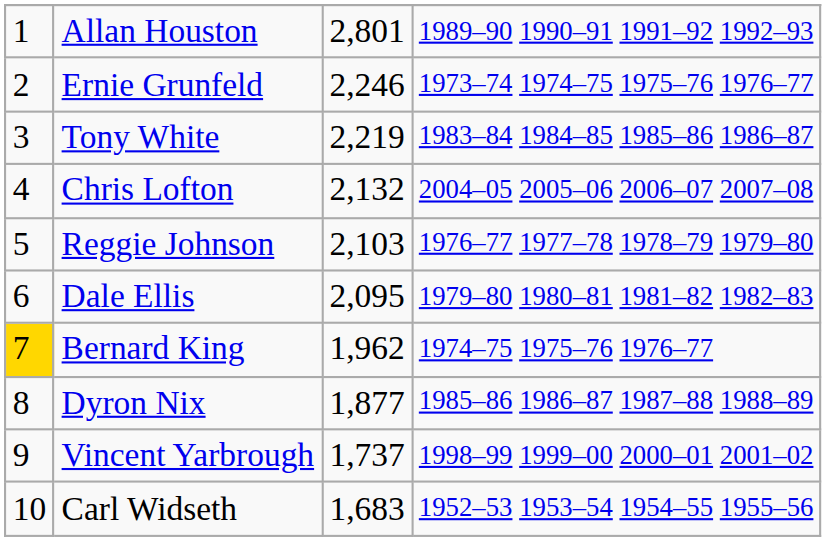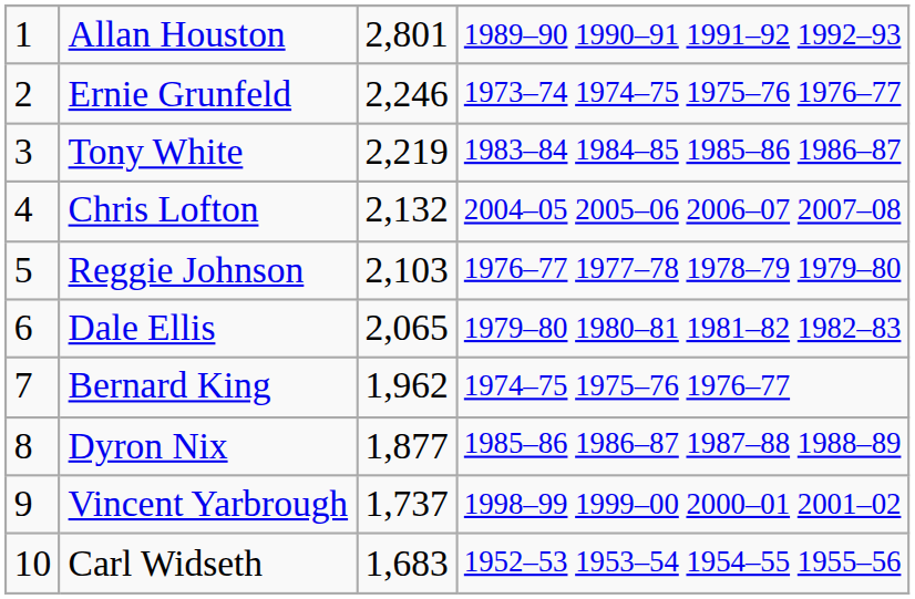 <table class="wikitable"92>
 <tr>
 </tr>
 <tr>
 <td>1</td>
 <td><a href='#'>Allan Houston</a></td>
 <td>2,801</td>
 <td style="font-size:80%;"><a href='#'>1989–90</a> <a href='#'>1990–91</a> <a href='#'>1991–92</a> <a href='#'>1992–93</a></td>
 </tr>
 <tr>
 <td>2</td>
 <td><a href='#'>Ernie Grunfeld</a></td>
 <td>2,246</td>
 <td style="font-size:80%;"><a href='#'>1973–74</a> <a href='#'>1974–75</a> <a href='#'>1975–76</a> <a href='#'>1976–77</a></td>
 </tr>
 <tr>
 <td>3</td>
 <td><a href='#'>Tony White</a></td>
 <td>2,219</td>
 <td style="font-size:80%;"><a href='#'>1983–84</a> <a href='#'>1984–85</a> <a href='#'>1985–86</a> <a href='#'>1986–87</a></td>
 </tr>
 <tr>
 <td>4</td>
 <td><a href='#'>Chris Lofton</a></td>
 <td>2,132</td>
 <td style="font-size:80%;"><a href='#'>2004–05</a> <a href='#'>2005–06</a> <a href='#'>2006–07</a> <a href='#'>2007–08</a></td>
 </tr>
 <tr>
 <td>5</td>
 <td><a href='#'>Reggie Johnson</a></td>
 <td>2,103</td>
 <td style="font-size:80%;"><a href='#'>1976–77</a> <a href='#'>1977–78</a> <a href='#'>1978–79</a> <a href='#'>1979–80</a></td>
 </tr>
 <tr>
 <td>6</td>
 <td><a href='#'>Dale Ellis</a></td>
-<td>2,095</td>
+<td>2,065</td>
 <td style="font-size:80%;"><a href='#'>1979–80</a> <a href='#'>1980–81</a> <a href='#'>1981–82</a> <a href='#'>1982–83</a></td>
 </tr>
 <tr>
-<td style="background: gold;">7</td>
+<td>7</td>
 <td><a href='#'>Bernard King</a></td>
 <td>1,962</td>
 <td style="font-size:80%;"><a href='#'>1974–75</a> <a href='#'>1975–76</a> <a href='#'>1976–77</a></td>
 </tr>
 <tr>
 <td>8</td>
 <td><a href='#'>Dyron Nix</a></td>
 <td>1,877</td>
 <td style="font-size:80%;"><a href='#'>1985–86</a> <a href='#'>1986–87</a> <a href='#'>1987–88</a> <a href='#'>1988–89</a></td>
 </tr>
 <tr>
 <td>9</td>
 <td><a href='#'>Vincent Yarbrough</a></td>
 <td>1,737</td>
 <td style="font-size:80%;"><a href='#'>1998–99</a> <a href='#'>1999–00</a> <a href='#'>2000–01</a> <a href='#'>2001–02</a></td>
 </tr>
 <tr>
 <td>10</td>
 <td>Carl Widseth</td>
 <td>1,683</td>
 <td style="font-size:80%;"><a href='#'>1952–53</a> <a href='#'>1953–54</a> <a href='#'>1954–55</a> <a href='#'>1955–56</a></td>
 </tr>
 </table>
